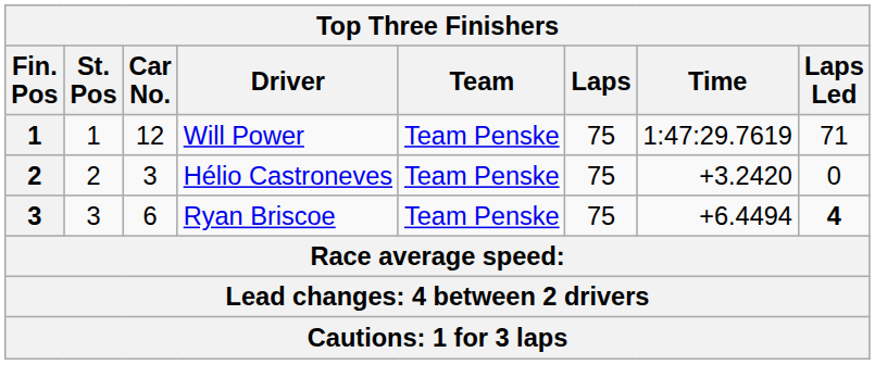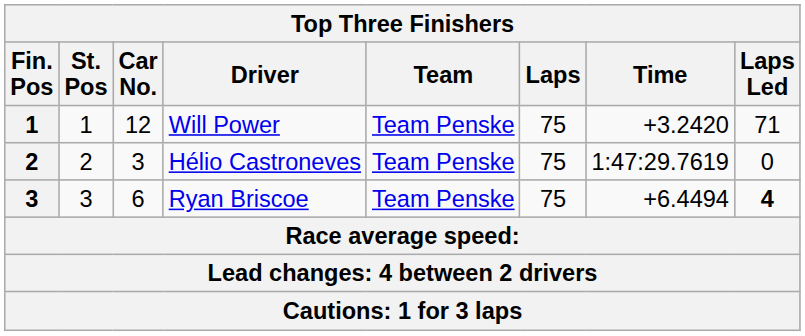 <table class="wikitable" style="font-size:95%;">
 <tr>
 <th colspan=9>Top Three Finishers</th>
 </tr>
 <tr>
 <th>Fin.<br>Pos</th>
 <th>St.<br>Pos</th>
 <th>Car<br>No.</th>
 <th>Driver</th>
 <th>Team</th>
 <th>Laps</th>
 <th>Time</th>
 <th>Laps<br>Led</th>
 </tr>
 <tr>
 <th>1</th>
 <td align=center>1</td>
 <td align=center>12</td>
 <td> <a href='#'>Will Power</a></td>
 <td><a href='#'>Team Penske</a></td>
 <td align=center>75</td>
-<td align=right>1:47:29.7619</td>
+<td align=right>+3.2420</td>
 <td align=center>71</td>
 </tr>
 <tr>
 <th>2</th>
 <td align=center>2</td>
 <td align=center>3</td>
 <td> <a href='#'>Hélio Castroneves</a></td>
 <td><a href='#'>Team Penske</a></td>
 <td align=center>75</td>
-<td align=right>+3.2420</td>
+<td align=right>1:47:29.7619</td>
 <td align=center>0</td>
 </tr>
 <tr>
 <th>3</th>
 <td align=center>3</td>
 <td align=center>6</td>
 <td> <a href='#'>Ryan Briscoe</a></td>
 <td><a href='#'>Team Penske</a></td>
 <td align=center>75</td>
 <td align=right>+6.4494</td>
 <td align=center><strong>4</strong></td>
 </tr>
 <tr>
 <th colspan=9>Race average speed: </th>
 </tr>
 <tr>
 <th colspan=9>Lead changes: 4 between 2 drivers</th>
 </tr>
 <tr>
 <th colspan=9>Cautions: 1 for 3 laps</th>
 </tr>
 </table>
